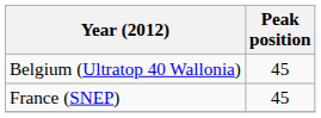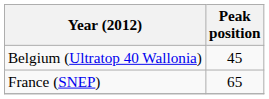 <table class="wikitable sortable">
 <tr>
 <th align="left">Year (2012)</th>
 <th align="left">Peak<br>position</th>
 </tr>
 <tr>
 <td>Belgium (<a href='#'>Ultratop 40 Wallonia</a>)</td>
 <td align="center">45</td>
 </tr>
 <tr>
 <td>France (<a href='#'>SNEP</a>)</td>
-<td align="center">45</td>
+<td align="center">65</td>
 </tr>
 <tr>
 </tr>
 </table>
